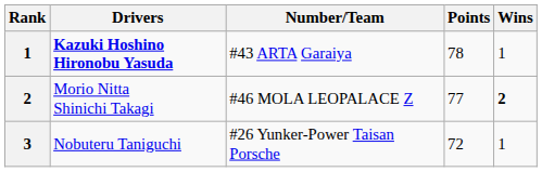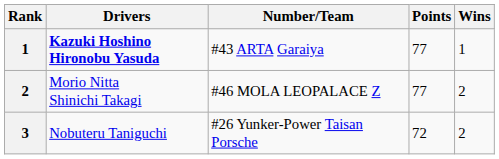 <table class="wikitable" style="font-size: 95%">
 <tr>
 <th>Rank</th>
 <th width=160>Drivers</th>
 <th width=200>Number/Team</th>
 <th>Points</th>
 <th>Wins</th>
 </tr>
 <tr>
 <th>1</th>
 <td> <strong><a href='#'>Kazuki Hoshino</a></strong><br> <strong><a href='#'>Hironobu Yasuda</a></strong></td>
 <td>#43 <a href='#'>ARTA</a> <a href='#'>Garaiya</a></td>
-<td>78</td>
+<td>77</td>
 <td>1</td>
 </tr>
 <tr>
 <th>2</th>
 <td> <a href='#'>Morio Nitta</a><br> <a href='#'>Shinichi Takagi</a></td>
 <td>#46 MOLA LEOPALACE <a href='#'>Z</a></td>
 <td>77</td>
-<td><strong>2</strong></td>
+<td>2</td>
 </tr>
 <tr>
 <th>3</th>
 <td> <a href='#'>Nobuteru Taniguchi</a></td>
 <td>#26 Yunker-Power <a href='#'>Taisan</a> <a href='#'>Porsche</a></td>
 <td>72</td>
-<td>1</td>
+<td>2</td>
 </tr>
 </table>
